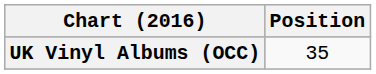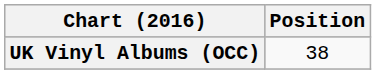 <table class="wikitable plainrowheaders sortable">
 <tr>
 <th scope="col">Chart (2016)</th>
 <th scope="col">Position</th>
 </tr>
 <tr>
 <th scope="row">UK Vinyl Albums (OCC)</th>
-<td style="text-align:center;">35</td>
+<td style="text-align:center;">38</td>
 </tr>
 </table>
